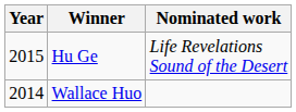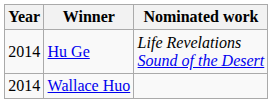 <table class="wikitable">
 <tr>
 <th>Year</th>
 <th>Winner</th>
 <th>Nominated work</th>
 </tr>
 <tr>
-<td>2015</td>
+<td>2014</td>
 <td><a href='#'>Hu Ge</a></td>
 <td><em>Life Revelations</em><br><em><a href='#'>Sound of the Desert</a></em></td>
 </tr>
 <tr>
 <td>2014</td>
 <td><a href='#'>Wallace Huo</a></td>
 <td></td>
 </tr>
 </table>
